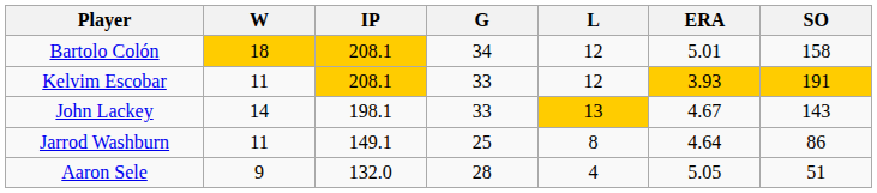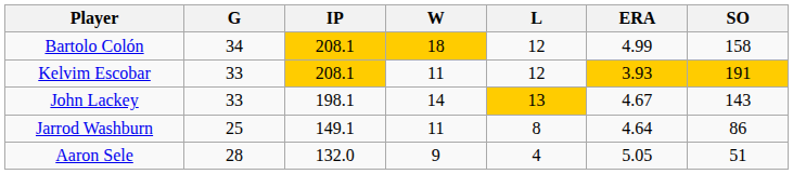 <table class="wikitable sortable">
 <tr>
 <th bgcolor="#DDDDFF" width="16%">Player</th>
+<th bgcolor="#DDDDFF" width="9%">G</th>
+<th bgcolor="#DDDDFF" width="9%">IP</th>
 <th bgcolor="#DDDDFF" width="9%">W</th>
-<th bgcolor="#DDDDFF" width="9%">IP</th>
-<th bgcolor="#DDDDFF" width="9%">G</th>
 <th bgcolor="#DDDDFF" width="9%">L</th>
 <th bgcolor="#DDDDFF" width="9%">ERA</th>
 <th bgcolor="#DDDDFF" width="9%">SO</th>
 </tr>
 <tr align="center">
 <td><a href='#'>Bartolo Colón</a></td>
+<td>34</td>
+<td bgcolor="#FFCC00">208.1</td>
 <td bgcolor="#FFCC00">18</td>
-<td bgcolor="#FFCC00">208.1</td>
-<td>34</td>
 <td>12</td>
-<td>5.01</td>
+<td>4.99</td>
 <td>158</td>
 </tr>
 <tr align="center">
 <td><a href='#'>Kelvim Escobar</a></td>
+<td>33</td>
+<td bgcolor="#FFCC00">208.1</td>
 <td>11</td>
-<td bgcolor="#FFCC00">208.1</td>
-<td>33</td>
 <td>12</td>
 <td bgcolor="#FFCC00">3.93</td>
 <td bgcolor="#FFCC00">191</td>
 </tr>
 <tr align="center">
 <td><a href='#'>John Lackey</a></td>
+<td>33</td>
+<td>198.1</td>
 <td>14</td>
-<td>198.1</td>
-<td>33</td>
 <td bgcolor="#FFCC00">13</td>
 <td>4.67</td>
 <td>143</td>
 </tr>
 <tr align="center">
 <td><a href='#'>Jarrod Washburn</a></td>
+<td>25</td>
+<td>149.1</td>
 <td>11</td>
-<td>149.1</td>
-<td>25</td>
 <td>8</td>
 <td>4.64</td>
 <td>86</td>
 </tr>
 <tr align="center">
 <td><a href='#'>Aaron Sele</a></td>
+<td>28</td>
+<td>132.0</td>
 <td>9</td>
-<td>132.0</td>
-<td>28</td>
 <td>4</td>
 <td>5.05</td>
 <td>51</td>
 </tr>
 </table>
